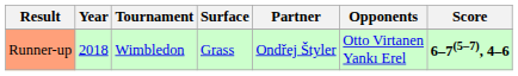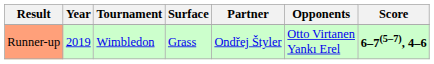 <table class="sortable wikitable" style=font-size:97%>
 <tr>
 <th>Result</th>
 <th>Year</th>
 <th>Tournament</th>
 <th>Surface</th>
 <th>Partner</th>
 <th>Opponents</th>
 <th>Score</th>
 </tr>
 <tr>
 </tr>
 <tr bgcolor=#CCFFCC>
 <td bgcolor=FFA07A>Runner-up</td>
-<td><a href='#'>2018</a></td>
+<td><a href='#'>2019</a></td>
 <td><a href='#'>Wimbledon</a></td>
 <td><a href='#'>Grass</a></td>
 <td> <a href='#'>Ondřej Štyler</a></td>
 <td> <a href='#'>Otto Virtanen</a><br> <a href='#'>Yankı Erel</a></td>
 <td><strong>6–7<sup>(5–7)</sup>, 4–6</strong></td>
 </tr>
 </table>
